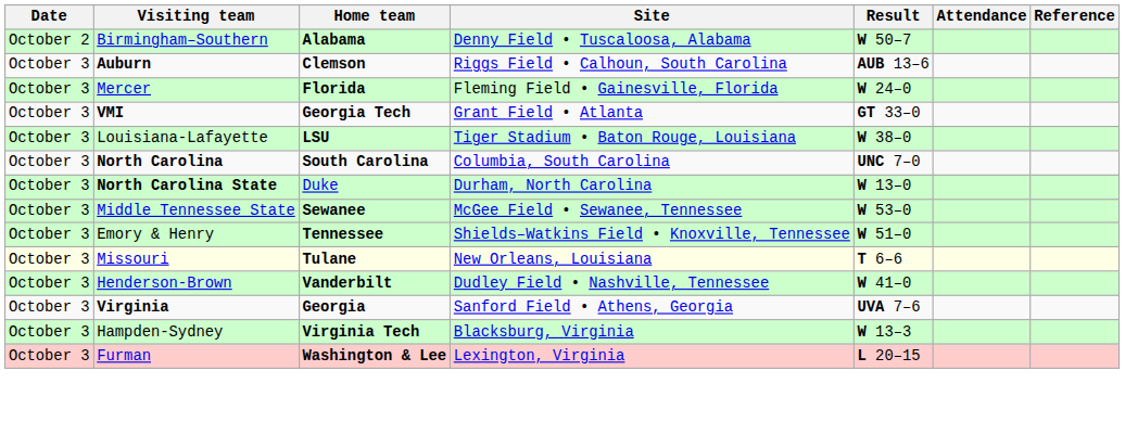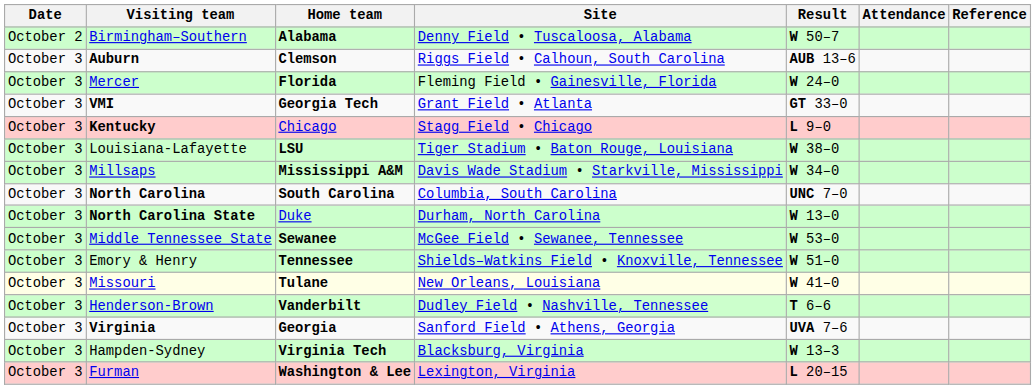 <table class="wikitable" style="font-size:95%;">
 <tr>
 <th>Date</th>
 <th>Visiting team</th>
 <th>Home team</th>
 <th>Site</th>
 <th>Result</th>
 <th>Attendance</th>
 <th class="unsortable">Reference</th>
 </tr>
 <tr bgcolor=ccffcc>
 <td>October 2</td>
 <td><a href='#'>Birmingham–Southern</a></td>
 <td><strong>Alabama</strong></td>
 <td><a href='#'>Denny Field</a> • <a href='#'>Tuscaloosa, Alabama</a></td>
 <td><strong>W</strong> 50–7</td>
 <td></td>
 <td></td>
 </tr>
 <tr bgcolor=>
 <td>October 3</td>
 <td><strong>Auburn</strong></td>
 <td><strong>Clemson</strong></td>
 <td><a href='#'>Riggs Field</a> • <a href='#'>Calhoun, South Carolina</a></td>
 <td><strong>AUB</strong> 13–6</td>
 <td></td>
 <td></td>
 </tr>
 <tr bgcolor=ccffcc>
 <td>October 3</td>
 <td><a href='#'>Mercer</a></td>
 <td><strong>Florida</strong></td>
 <td>Fleming Field • <a href='#'>Gainesville, Florida</a></td>
 <td><strong>W</strong> 24–0</td>
 <td></td>
 <td></td>
 </tr>
 <tr bgcolor=>
 <td>October 3</td>
 <td><strong>VMI</strong></td>
 <td><strong>Georgia Tech</strong></td>
 <td><a href='#'>Grant Field</a> • <a href='#'>Atlanta</a></td>
 <td><strong>GT</strong> 33–0</td>
 <td></td>
 <td></td>
 </tr>
+<tr bgcolor=ffcccc>
+<td>October 3</td>
+<td><strong>Kentucky</strong></td>
+<td><a href='#'>Chicago</a></td>
+<td><a href='#'>Stagg Field</a> • <a href='#'>Chicago</a></td>
+<td><strong>L</strong> 9–0</td>
+<td></td>
+<td></td>
+</tr>
 <tr bgcolor=ccffcc>
 <td>October 3</td>
 <td>Louisiana-Lafayette</td>
 <td><strong>LSU</strong></td>
 <td><a href='#'>Tiger Stadium</a> • <a href='#'>Baton Rouge, Louisiana</a></td>
 <td><strong>W</strong> 38–0</td>
+<td></td>
+<td></td>
+</tr>
+<tr bgcolor=ccffcc>
+<td>October 3</td>
+<td><a href='#'>Millsaps</a></td>
+<td><strong>Mississippi A&M</strong></td>
+<td><a href='#'>Davis Wade Stadium</a> • <a href='#'>Starkville, Mississippi</a></td>
+<td><strong>W</strong> 34–0</td>
 <td></td>
 <td></td>
 </tr>
 <tr bgcolor=>
 <td>October 3</td>
 <td><strong>North Carolina</strong></td>
 <td><strong>South Carolina</strong></td>
 <td><a href='#'>Columbia, South Carolina</a></td>
 <td><strong>UNC</strong> 7–0</td>
 <td></td>
 <td></td>
 </tr>
 <tr bgcolor=ccffcc>
 <td>October 3</td>
 <td><strong>North Carolina State</strong></td>
 <td><a href='#'>Duke</a></td>
 <td><a href='#'>Durham, North Carolina</a></td>
 <td><strong>W</strong> 13–0</td>
 <td></td>
 <td></td>
 </tr>
 <tr bgcolor=ccffcc>
 <td>October 3</td>
 <td><a href='#'>Middle Tennessee State</a></td>
 <td><strong>Sewanee</strong></td>
 <td><a href='#'>McGee Field</a> • <a href='#'>Sewanee, Tennessee</a></td>
 <td><strong>W</strong> 53–0</td>
 <td></td>
 <td></td>
 </tr>
 <tr bgcolor=ccffcc>
 <td>October 3</td>
 <td>Emory & Henry</td>
 <td><strong>Tennessee</strong></td>
 <td><a href='#'>Shields–Watkins Field</a> • <a href='#'>Knoxville, Tennessee</a></td>
 <td><strong>W</strong> 51–0</td>
 <td></td>
 <td></td>
 </tr>
 <tr bgcolor=ffffe6>
 <td>October 3</td>
 <td><a href='#'>Missouri</a></td>
 <td><strong>Tulane</strong></td>
 <td><a href='#'>New Orleans, Louisiana</a></td>
-<td><strong>T</strong> 6–6</td>
+<td><strong>W</strong> 41–0</td>
 <td></td>
 <td></td>
 </tr>
 <tr bgcolor=ccffcc>
 <td>October 3</td>
 <td><a href='#'>Henderson-Brown</a></td>
 <td><strong>Vanderbilt</strong></td>
 <td><a href='#'>Dudley Field</a> • <a href='#'>Nashville, Tennessee</a></td>
-<td><strong>W</strong> 41–0</td>
+<td><strong>T</strong> 6–6</td>
 <td></td>
 <td></td>
 </tr>
 <tr bgcolor=>
 <td>October 3</td>
 <td><strong>Virginia</strong></td>
 <td><strong>Georgia</strong></td>
 <td><a href='#'>Sanford Field</a> • <a href='#'>Athens, Georgia</a></td>
 <td><strong>UVA</strong> 7–6</td>
 <td></td>
 <td></td>
 </tr>
 <tr bgcolor=ccffcc>
 <td>October 3</td>
 <td>Hampden-Sydney</td>
 <td><strong>Virginia Tech</strong></td>
 <td><a href='#'>Blacksburg, Virginia</a></td>
 <td><strong>W</strong> 13–3</td>
 <td></td>
 <td></td>
 </tr>
 <tr bgcolor=ffcccc>
 <td>October 3</td>
 <td><a href='#'>Furman</a></td>
 <td><strong>Washington & Lee</strong></td>
 <td><a href='#'>Lexington, Virginia</a></td>
 <td><strong>L</strong> 20–15</td>
 <td></td>
 <td></td>
 </tr>
 </table>
